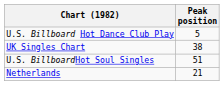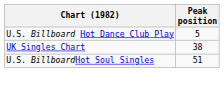 <table class="wikitable">
 <tr>
 <th style="text-align:center;">Chart (1982)</th>
 <th style="text-align:center;">Peak<br>position</th>
 </tr>
 <tr>
 <td align="left">U.S. <em>Billboard</em> <a href='#'>Hot Dance Club Play</a></td>
 <td style="text-align:center;">5</td>
 </tr>
 <tr>
 <td align="left"><a href='#'>UK Singles Chart</a></td>
 <td style="text-align:center;">38</td>
 </tr>
 <tr>
 <td align="left">U.S. <em>Billboard</em><a href='#'>Hot Soul Singles</a></td>
 <td style="text-align:center;">51</td>
 </tr>
-<tr>
-<td align="left"><a href='#'>Netherlands</a></td>
-<td style="text-align:center;">21</td>
-</tr>
 </table>
